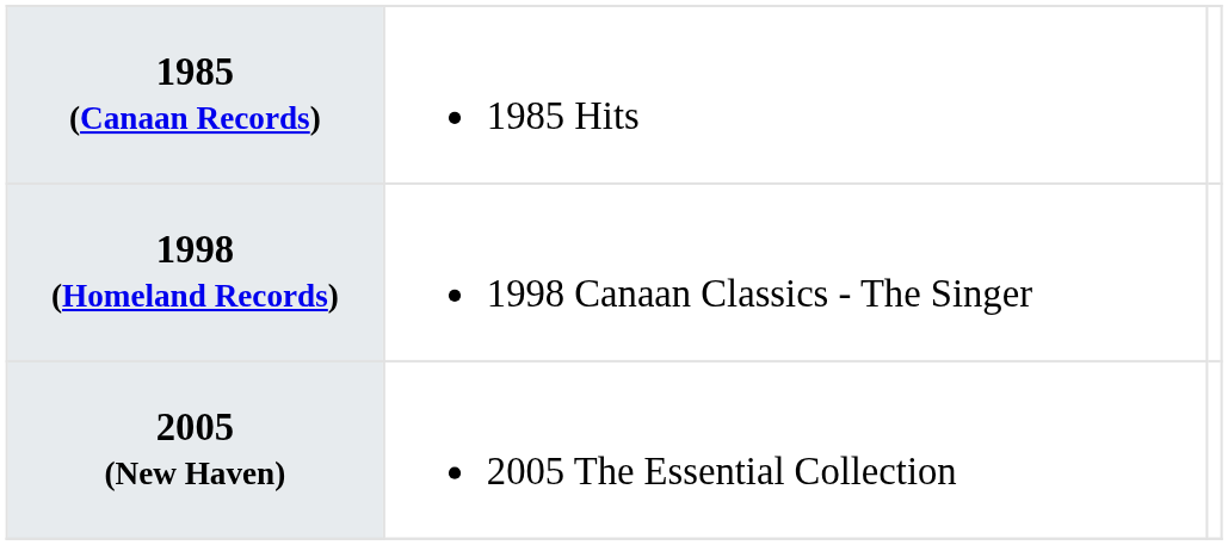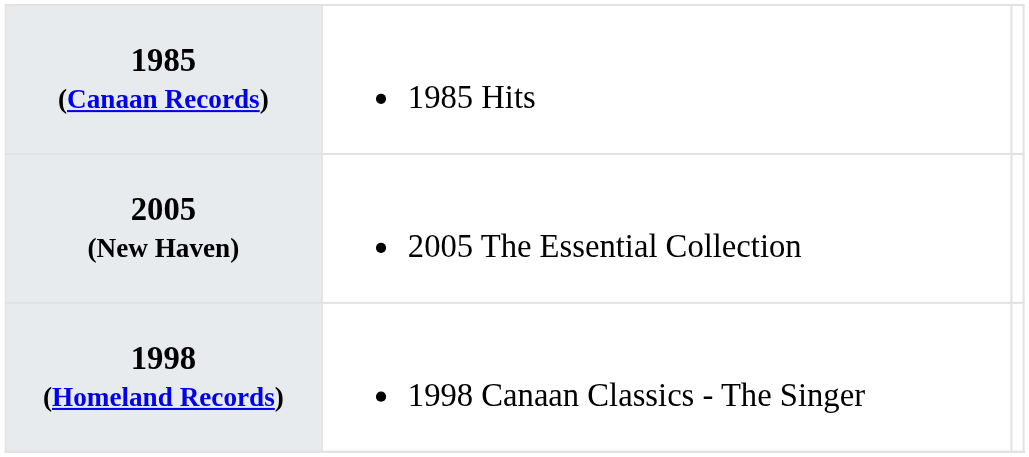 <table class="toccolours"  border=1 cellpadding=2 cellspacing=0 style="width: 500px; margin: 0 0 1em 1em; border-collapse: collapse; border: 1px solid #E2E2E2;">
 <tr>
 <th bgcolor="#E7EBEE">1985<br><small>(<a href='#'>Canaan Records</a>)</small></th>
 <td><br><ul><li>1985 Hits</li></ul></td>
+<td></td>
+</tr>
+<tr>
+<th bgcolor="#E7EBEE">2005<br><small>(New Haven)</small></th>
+<td><br><ul><li>2005 The Essential Collection</li></ul></td>
 <td></td>
 </tr>
 <tr>
 <th bgcolor="#E7EBEE">1998<br><small>(<a href='#'>Homeland Records</a>)</small></th>
 <td><br><ul><li>1998 Canaan Classics - The Singer</li></ul></td>
 <td></td>
 </tr>
 <tr>
-<th bgcolor="#E7EBEE">2005<br><small>(New Haven)</small></th>
-<td><br><ul><li>2005 The Essential Collection</li></ul></td>
-<td></td>
-</tr>
-<tr>
 </tr>
 </table>
